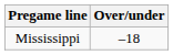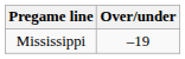 <table class="wikitable" style="margin-right: auto; margin-right: auto; border: none;">
 <tr align="center">
 <th style=>Pregame line</th>
 <th style=>Over/under</th>
 </tr>
 <tr align="center">
 <td>Mississippi</td>
-<td>–18</td>
+<td>–19</td>
 </tr>
 </table>
